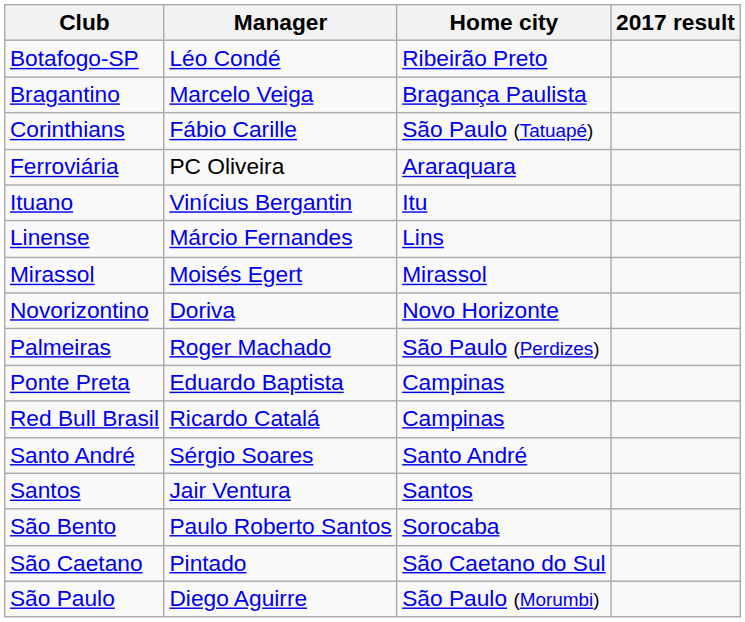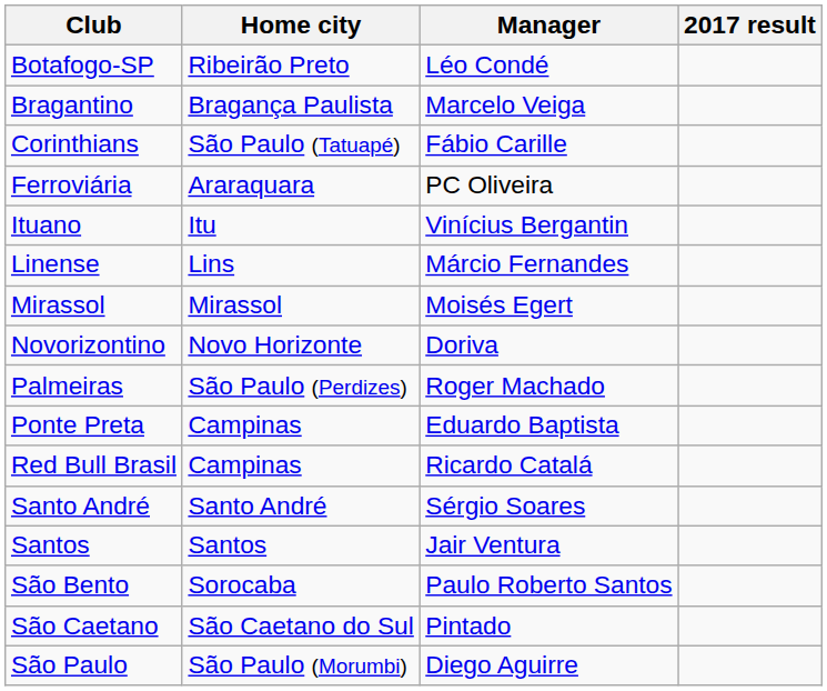 <table class="wikitable sortable">
 <tr>
 <th>Club</th>
+<th>Home city</th>
 <th>Manager</th>
-<th>Home city</th>
 <th>2017 result</th>
 </tr>
 <tr>
 <td><a href='#'>Botafogo-SP</a></td>
+<td><a href='#'>Ribeirão Preto</a></td>
 <td><a href='#'>Léo Condé</a></td>
-<td><a href='#'>Ribeirão Preto</a></td>
 <td></td>
 </tr>
 <tr>
 <td><a href='#'>Bragantino</a></td>
+<td><a href='#'>Bragança Paulista</a></td>
 <td><a href='#'>Marcelo Veiga</a></td>
-<td><a href='#'>Bragança Paulista</a></td>
 <td></td>
 </tr>
 <tr>
 <td><a href='#'>Corinthians</a></td>
+<td><a href='#'>São Paulo</a> <small>(<a href='#'>Tatuapé</a>)</small></td>
 <td><a href='#'>Fábio Carille</a></td>
-<td><a href='#'>São Paulo</a> <small>(<a href='#'>Tatuapé</a>)</small></td>
 <td></td>
 </tr>
 <tr>
 <td><a href='#'>Ferroviária</a></td>
+<td><a href='#'>Araraquara</a></td>
 <td>PC Oliveira</td>
-<td><a href='#'>Araraquara</a></td>
 <td></td>
 </tr>
 <tr>
 <td><a href='#'>Ituano</a></td>
+<td><a href='#'>Itu</a></td>
 <td><a href='#'>Vinícius Bergantin</a></td>
-<td><a href='#'>Itu</a></td>
 <td></td>
 </tr>
 <tr>
 <td><a href='#'>Linense</a></td>
+<td><a href='#'>Lins</a></td>
 <td><a href='#'>Márcio Fernandes</a></td>
-<td><a href='#'>Lins</a></td>
 <td></td>
 </tr>
 <tr>
 <td><a href='#'>Mirassol</a></td>
+<td><a href='#'>Mirassol</a></td>
 <td><a href='#'>Moisés Egert</a></td>
-<td><a href='#'>Mirassol</a></td>
 <td></td>
 </tr>
 <tr>
 <td><a href='#'>Novorizontino</a></td>
+<td><a href='#'>Novo Horizonte</a></td>
 <td><a href='#'>Doriva</a></td>
-<td><a href='#'>Novo Horizonte</a></td>
 <td></td>
 </tr>
 <tr>
 <td><a href='#'>Palmeiras</a></td>
+<td><a href='#'>São Paulo</a> <small>(<a href='#'>Perdizes</a>)</small></td>
 <td><a href='#'>Roger Machado</a></td>
-<td><a href='#'>São Paulo</a> <small>(<a href='#'>Perdizes</a>)</small></td>
 <td></td>
 </tr>
 <tr>
 <td><a href='#'>Ponte Preta</a></td>
+<td><a href='#'>Campinas</a></td>
 <td><a href='#'>Eduardo Baptista</a></td>
-<td><a href='#'>Campinas</a></td>
 <td></td>
 </tr>
 <tr>
 <td><a href='#'>Red Bull Brasil</a></td>
+<td><a href='#'>Campinas</a></td>
 <td><a href='#'>Ricardo Catalá</a></td>
-<td><a href='#'>Campinas</a></td>
 <td></td>
 </tr>
 <tr>
 <td><a href='#'>Santo André</a></td>
+<td><a href='#'>Santo André</a></td>
 <td><a href='#'>Sérgio Soares</a></td>
-<td><a href='#'>Santo André</a></td>
 <td></td>
 </tr>
 <tr>
 <td><a href='#'>Santos</a></td>
+<td><a href='#'>Santos</a></td>
 <td><a href='#'>Jair Ventura</a></td>
-<td><a href='#'>Santos</a></td>
 <td></td>
 </tr>
 <tr>
 <td><a href='#'>São Bento</a></td>
+<td><a href='#'>Sorocaba</a></td>
 <td><a href='#'>Paulo Roberto Santos</a></td>
-<td><a href='#'>Sorocaba</a></td>
 <td></td>
 </tr>
 <tr>
 <td><a href='#'>São Caetano</a></td>
+<td><a href='#'>São Caetano do Sul</a></td>
 <td><a href='#'>Pintado</a></td>
-<td><a href='#'>São Caetano do Sul</a></td>
 <td></td>
 </tr>
 <tr>
 <td><a href='#'>São Paulo</a></td>
+<td><a href='#'>São Paulo</a> <small>(<a href='#'>Morumbi</a>)</small></td>
 <td><a href='#'>Diego Aguirre</a></td>
-<td><a href='#'>São Paulo</a> <small>(<a href='#'>Morumbi</a>)</small></td>
 <td></td>
 </tr>
 </table>
